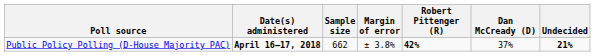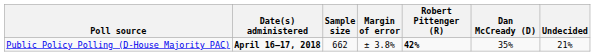 <table class="wikitable">
 <tr valign=bottom>
 <th>Poll source</th>
 <th>Date(s)<br>administered</th>
 <th>Sample<br>size</th>
 <th>Margin<br>of error</th>
 <th style="width:100px;">Robert<br>Pittenger (R)</th>
 <th style="width:100px;">Dan<br>McCready (D)</th>
 <th>Undecided</th>
 </tr>
 <tr>
 <td><a href='#'>Public Policy Polling (D-House Majority PAC)</a></td>
 <td align=center><strong>April 16–17, 2018</strong></td>
 <td align=center>662</td>
 <td align=center>± 3.8%</td>
 <td><strong>42%</strong></td>
-<td align=center>37%</td>
-<td align=center><strong>21%</strong></td>
+<td align=center>35%</td>
+<td align=center>21%</td>
 </tr>
 </table>
